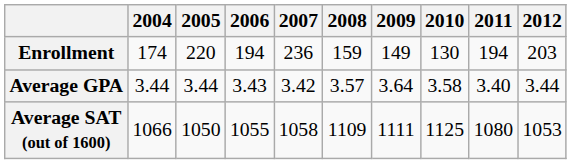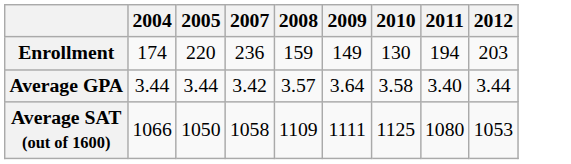 <table style="text-align:center; float:left; font-size:85%; margin-left:2em; margin:auto;"  class="wikitable">
 <tr>
 <th></th>
 <th>2004</th>
 <th>2005</th>
-<th>2006</th>
 <th>2007</th>
 <th>2008</th>
 <th>2009</th>
 <th>2010</th>
 <th>2011</th>
 <th>2012</th>
 </tr>
 <tr>
 <th>Enrollment</th>
 <td>174</td>
 <td>220</td>
-<td>194</td>
 <td>236</td>
 <td>159</td>
 <td>149</td>
 <td>130</td>
 <td>194</td>
 <td>203</td>
 </tr>
 <tr>
 <th>Average GPA</th>
 <td>3.44</td>
 <td>3.44</td>
-<td>3.43</td>
 <td>3.42</td>
 <td>3.57</td>
 <td>3.64</td>
 <td>3.58</td>
 <td>3.40</td>
 <td>3.44</td>
 </tr>
 <tr>
 <th>Average SAT<br><small>(out of 1600)</small></th>
 <td>1066</td>
 <td>1050</td>
-<td>1055</td>
 <td>1058</td>
 <td>1109</td>
 <td>1111</td>
 <td>1125</td>
 <td>1080</td>
 <td>1053</td>
 </tr>
 </table>
